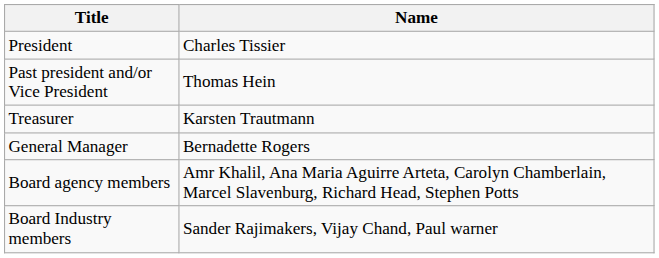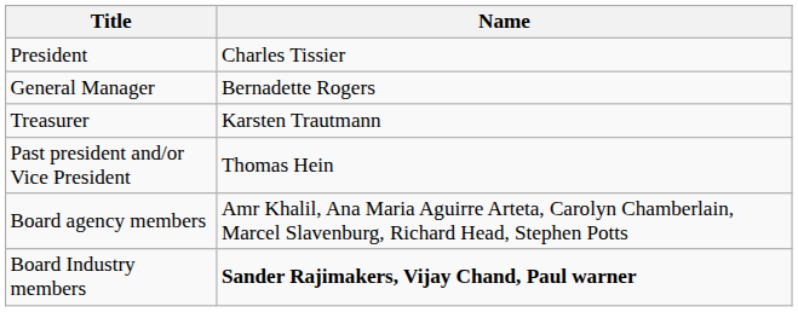 <table class="wikitable">
 <tr>
 <th>Title</th>
 <th>Name</th>
 </tr>
 <tr>
 <td>President</td>
 <td>Charles Tissier</td>
 </tr>
 <tr>
-<td>Past president and/or Vice President</td>
-<td>Thomas Hein</td>
+<td>General Manager</td>
+<td>Bernadette Rogers</td>
 </tr>
 <tr>
 <td>Treasurer</td>
 <td>Karsten Trautmann</td>
 </tr>
 <tr>
-<td>General Manager</td>
-<td>Bernadette Rogers</td>
+<td>Past president and/or Vice President</td>
+<td>Thomas Hein</td>
 </tr>
 <tr>
 <td>Board agency members</td>
 <td>Amr Khalil, Ana Maria Aguirre Arteta, Carolyn Chamberlain, Marcel Slavenburg, Richard Head, Stephen Potts</td>
 </tr>
 <tr>
 <td>Board Industry members</td>
-<td>Sander Rajimakers, Vijay Chand, Paul warner</td>
+<td><strong>Sander Rajimakers, Vijay Chand, Paul warner</strong></td>
 </tr>
 </table>
